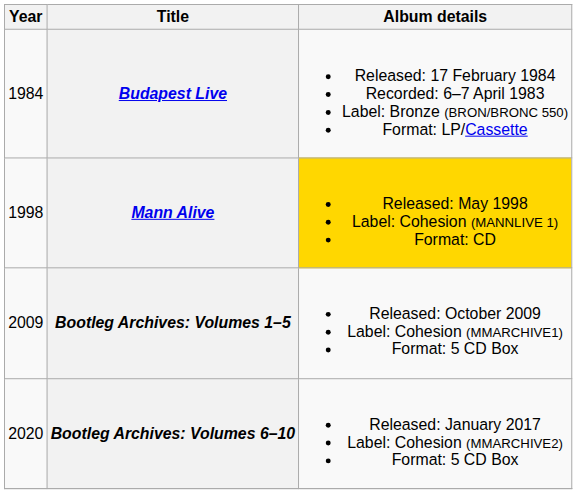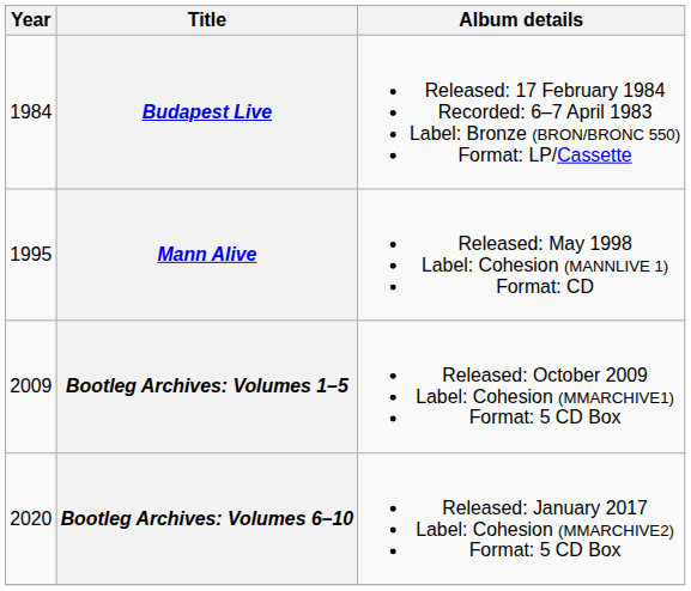 <table class="wikitable plainrowheaders" style="text-align:center;" border="1">
 <tr>
 <th scope="col">Year</th>
 <th scope="col">Title</th>
 <th scope="col">Album details</th>
 </tr>
 <tr>
 <td>1984</td>
 <th scope="row"><em><a href='#'>Budapest Live</a></em></th>
 <td><br><ul><li>Released: 17 February 1984</li><li>Recorded: 6–7 April 1983</li><li>Label: Bronze <small>(BRON/BRONC 550)</small></li><li>Format: LP/<a href='#'>Cassette</a></li></ul></td>
 </tr>
 <tr>
-<td>1998</td>
+<td>1995</td>
 <th scope="row"><em><a href='#'>Mann Alive</a></em></th>
-<td style="background: gold;"><br><ul><li>Released: May 1998</li><li>Label: Cohesion <small>(MANNLIVE 1)</small></li><li>Format: CD</li></ul></td>
+<td><br><ul><li>Released: May 1998</li><li>Label: Cohesion <small>(MANNLIVE 1)</small></li><li>Format: CD</li></ul></td>
 </tr>
 <tr>
 <td>2009</td>
 <th scope="row"><em>Bootleg Archives: Volumes 1–5</em></th>
 <td><br><ul><li>Released: October 2009</li><li>Label: Cohesion <small>(MMARCHIVE1)</small></li><li>Format: 5 CD Box</li></ul></td>
 </tr>
 <tr>
 <td>2020</td>
 <th scope="row"><em>Bootleg Archives: Volumes 6–10</em></th>
 <td><br><ul><li>Released: January 2017</li><li>Label: Cohesion <small>(MMARCHIVE2)</small></li><li>Format: 5 CD Box</li></ul></td>
 </tr>
 <tr>
 </tr>
 </table>
